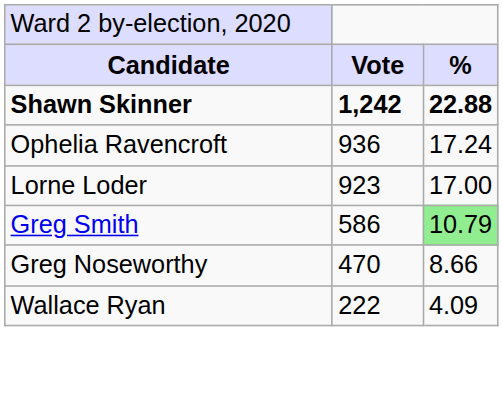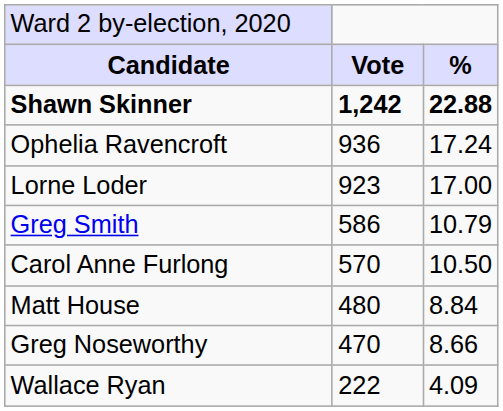 <table class="wikitable">
 <tr>
 <td style="background:#ddf; width:200px;">Ward 2 by-election, 2020</td>
 </tr>
 <tr>
 <th style="background:#ddf; width:200px;">Candidate</th>
 <th style="background:#ddf; width:50px;">Vote</th>
 <th style="background:#ddf; width:30px;">%</th>
 </tr>
 <tr>
 <td><strong>Shawn Skinner</strong></td>
 <td><strong>1,242</strong></td>
 <td><strong>22.88</strong></td>
 </tr>
 <tr>
 <td>Ophelia Ravencroft</td>
 <td>936</td>
 <td>17.24</td>
 </tr>
 <tr>
 <td>Lorne Loder</td>
 <td>923</td>
 <td>17.00</td>
 </tr>
 <tr>
 <td><a href='#'>Greg Smith</a></td>
 <td>586</td>
-<td style="background: lightgreen;">10.79</td>
+<td>10.79</td>
+</tr>
+<tr>
+<td>Carol Anne Furlong</td>
+<td>570</td>
+<td>10.50</td>
+</tr>
+<tr>
+<td>Matt House</td>
+<td>480</td>
+<td>8.84</td>
 </tr>
 <tr>
 <td>Greg Noseworthy</td>
 <td>470</td>
 <td>8.66</td>
 </tr>
 <tr>
 <td>Wallace Ryan</td>
 <td>222</td>
 <td>4.09</td>
 </tr>
 </table>
